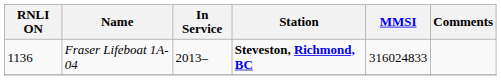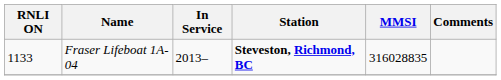 <table class="wikitable">
 <tr>
 <th>RNLI ON</th>
 <th>Name</th>
 <th>In Service </th>
 <th>Station</th>
 <th><a href='#'>MMSI</a></th>
 <th>Comments</th>
 </tr>
 <tr>
-<td>1136</td>
+<td>1133</td>
 <td><em>Fraser Lifeboat 1A-04</em></td>
 <td>2013–</td>
 <td><strong>Steveston, <a href='#'>Richmond, BC</a></strong></td>
-<td>316024833</td>
+<td>316028835</td>
 <td></td>
 </tr>
 <tr>
 </tr>
 </table>
